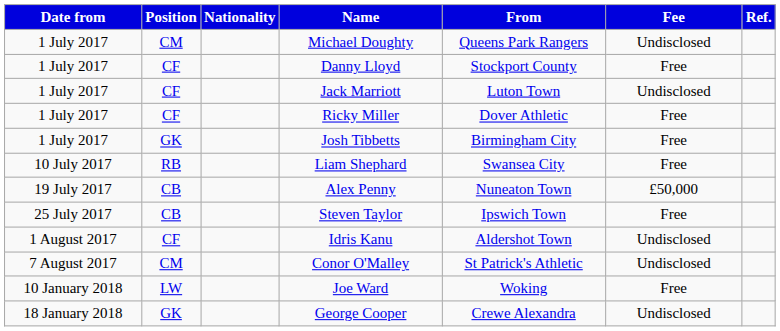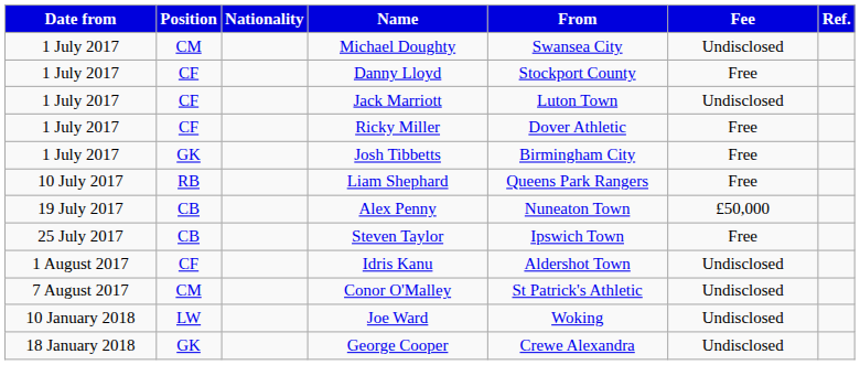 <table class="wikitable"  style="text-align:center; font-size:90%; ">
 <tr>
 <th style="background:#0000DD; color:#FFFFFF; width:125px;">Date from</th>
 <th style="background:#0000DD; color:#FFFFFF; width:50px;">Position</th>
 <th style="background:#0000DD; color:#FFFFFF; width:50px;">Nationality</th>
 <th style="background:#0000DD; color:#FFFFFF; width:150px;">Name</th>
 <th style="background:#0000DD; color:#FFFFFF; width:150px;">From</th>
 <th style="background:#0000DD; color:#FFFFFF; width:125px;">Fee</th>
 <th style="background:#0000DD; color:#FFFFFF; width:25px;">Ref.</th>
 </tr>
 <tr>
 <td>1 July 2017</td>
 <td><a href='#'>CM</a></td>
 <td></td>
 <td><a href='#'>Michael Doughty</a></td>
-<td><a href='#'>Queens Park Rangers</a></td>
+<td><a href='#'>Swansea City</a></td>
 <td>Undisclosed</td>
 <td></td>
 </tr>
 <tr>
 <td>1 July 2017</td>
 <td><a href='#'>CF</a></td>
 <td></td>
 <td><a href='#'>Danny Lloyd</a></td>
 <td><a href='#'>Stockport County</a></td>
 <td>Free</td>
 <td></td>
 </tr>
 <tr>
 <td>1 July 2017</td>
 <td><a href='#'>CF</a></td>
 <td></td>
 <td><a href='#'>Jack Marriott</a></td>
 <td><a href='#'>Luton Town</a></td>
 <td>Undisclosed</td>
 <td></td>
 </tr>
 <tr>
 <td>1 July 2017</td>
 <td><a href='#'>CF</a></td>
 <td></td>
 <td><a href='#'>Ricky Miller</a></td>
 <td><a href='#'>Dover Athletic</a></td>
 <td>Free</td>
 <td></td>
 </tr>
 <tr>
 <td>1 July 2017</td>
 <td><a href='#'>GK</a></td>
 <td></td>
 <td><a href='#'>Josh Tibbetts</a></td>
 <td><a href='#'>Birmingham City</a></td>
 <td>Free</td>
 <td></td>
 </tr>
 <tr>
 <td>10 July 2017</td>
 <td><a href='#'>RB</a></td>
 <td></td>
 <td><a href='#'>Liam Shephard</a></td>
-<td><a href='#'>Swansea City</a></td>
+<td><a href='#'>Queens Park Rangers</a></td>
 <td>Free</td>
 <td></td>
 </tr>
 <tr>
 <td>19 July 2017</td>
 <td><a href='#'>CB</a></td>
 <td></td>
 <td><a href='#'>Alex Penny</a></td>
 <td><a href='#'>Nuneaton Town</a></td>
 <td>£50,000</td>
 <td></td>
 </tr>
 <tr>
 <td>25 July 2017</td>
 <td><a href='#'>CB</a></td>
 <td></td>
 <td><a href='#'>Steven Taylor</a></td>
 <td><a href='#'>Ipswich Town</a></td>
 <td>Free</td>
 <td></td>
 </tr>
 <tr>
 <td>1 August 2017</td>
 <td><a href='#'>CF</a></td>
 <td></td>
 <td><a href='#'>Idris Kanu</a></td>
 <td><a href='#'>Aldershot Town</a></td>
 <td>Undisclosed</td>
 <td></td>
 </tr>
 <tr>
 <td>7 August 2017</td>
 <td><a href='#'>CM</a></td>
 <td></td>
 <td><a href='#'>Conor O'Malley</a></td>
 <td><a href='#'>St Patrick's Athletic</a></td>
 <td>Undisclosed</td>
 <td></td>
 </tr>
 <tr>
 <td>10 January 2018</td>
 <td><a href='#'>LW</a></td>
 <td></td>
 <td><a href='#'>Joe Ward</a></td>
 <td><a href='#'>Woking</a></td>
-<td>Free</td>
+<td>Undisclosed</td>
 <td></td>
 </tr>
 <tr>
 <td>18 January 2018</td>
 <td><a href='#'>GK</a></td>
 <td></td>
 <td><a href='#'>George Cooper</a></td>
 <td><a href='#'>Crewe Alexandra</a></td>
 <td>Undisclosed</td>
 <td></td>
 </tr>
 </table>
